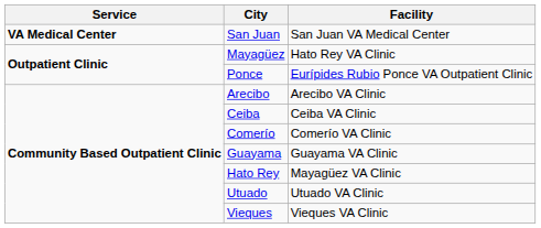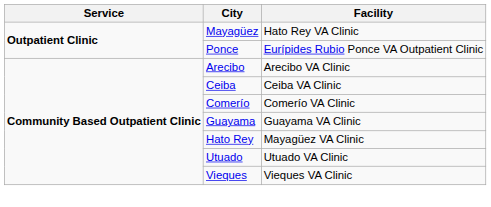 <table class="wikitable">
 <tr>
 <th>Service</th>
 <th>City</th>
 <th>Facility</th>
-</tr>
-<tr>
-<td><strong>VA Medical Center</strong></td>
-<td><a href='#'>San Juan</a></td>
-<td>San Juan VA Medical Center</td>
 </tr>
 <tr>
 <td rowspan=2><strong>Outpatient Clinic</strong></td>
 <td><a href='#'>Mayagüez</a></td>
 <td>Hato Rey VA Clinic</td>
 </tr>
 <tr>
 <td><a href='#'>Ponce</a></td>
 <td><a href='#'>Eurípides Rubio</a> Ponce VA Outpatient Clinic</td>
 </tr>
 <tr>
 <td rowspan=7><strong>Community Based Outpatient Clinic</strong></td>
 <td><a href='#'>Arecibo</a></td>
 <td>Arecibo VA Clinic</td>
 </tr>
 <tr>
 <td><a href='#'>Ceiba</a></td>
 <td>Ceiba VA Clinic</td>
 </tr>
 <tr>
 <td><a href='#'>Comerío</a></td>
 <td>Comerío VA Clinic</td>
 </tr>
 <tr>
 <td><a href='#'>Guayama</a></td>
 <td>Guayama VA Clinic</td>
 </tr>
 <tr>
 <td><a href='#'>Hato Rey</a></td>
 <td>Mayagüez VA Clinic</td>
 </tr>
 <tr>
 <td><a href='#'>Utuado</a></td>
 <td>Utuado VA Clinic</td>
 </tr>
 <tr>
 <td><a href='#'>Vieques</a></td>
 <td>Vieques VA Clinic</td>
 </tr>
 </table>
